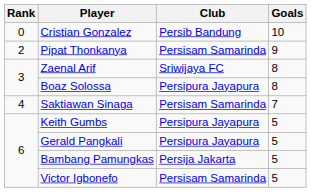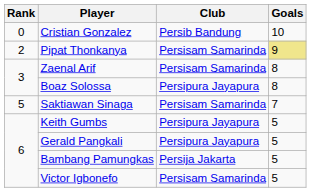 <table class="wikitable">
 <tr>
 <th>Rank</th>
 <th>Player</th>
 <th>Club</th>
 <th>Goals</th>
 </tr>
 <tr>
 <td style="text-align:center;">0</td>
 <td style="text-align:left;"> <a href='#'>Cristian Gonzalez</a></td>
 <td style="text-align:left;"><a href='#'>Persib Bandung</a></td>
 <td style="text-align:left;">10</td>
 </tr>
 <tr>
 <td style="text-align:center;">2</td>
 <td style="text-align:left;"> <a href='#'>Pipat Thonkanya</a></td>
 <td style="text-align:left;"><a href='#'>Persisam Samarinda</a></td>
-<td style="text-align:left;">9</td>
+<td style="background: khaki; text-align:left;">9</td>
 </tr>
 <tr>
 <td style="text-align:center;" rowspan=2>3</td>
 <td style="text-align:left;"> <a href='#'>Zaenal Arif</a></td>
-<td style="text-align:left;"><a href='#'>Sriwijaya FC</a></td>
+<td style="text-align:left;"><a href='#'>Persisam Samarinda</a></td>
 <td style="text-align:left;">8</td>
 </tr>
 <tr>
 <td style="text-align:left;"> <a href='#'>Boaz Solossa</a></td>
 <td style="text-align:left;"><a href='#'>Persipura Jayapura</a></td>
 <td style="text-align:left;">8</td>
 </tr>
 <tr>
-<td style="text-align:center;">4</td>
+<td style="text-align:center;">5</td>
 <td style="text-align:left;"> <a href='#'>Saktiawan Sinaga</a></td>
 <td style="text-align:left;"><a href='#'>Persisam Samarinda</a></td>
 <td style="text-align:left;">7</td>
 </tr>
 <tr>
 <td style="text-align:center;" rowspan=4>6</td>
 <td style="text-align:left;"> <a href='#'>Keith Gumbs</a></td>
 <td style="text-align:left;"><a href='#'>Persipura Jayapura</a></td>
 <td style="text-align:left;">5</td>
 </tr>
 <tr>
 <td style="text-align:left;"> <a href='#'>Gerald Pangkali</a></td>
 <td style="text-align:left;"><a href='#'>Persipura Jayapura</a></td>
 <td style="text-align:left;">5</td>
 </tr>
 <tr>
 <td style="text-align:left;"> <a href='#'>Bambang Pamungkas</a></td>
 <td style="text-align:left;"><a href='#'>Persija Jakarta</a></td>
 <td style="text-align:left;">5</td>
 </tr>
 <tr>
 <td style="text-align:left;"> <a href='#'>Victor Igbonefo</a></td>
 <td style="text-align:left;"><a href='#'>Persisam Samarinda</a></td>
 <td style="text-align:left;">5</td>
 </tr>
 </table>
